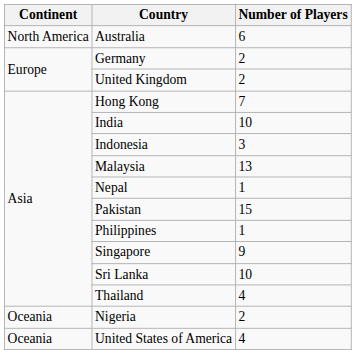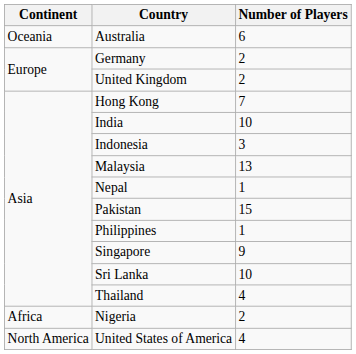 <table class="wikitable">
 <tr>
 <th>Continent</th>
 <th>Country</th>
 <th>Number of Players</th>
 </tr>
 <tr>
-<td>North America</td>
+<td>Oceania</td>
 <td>Australia</td>
 <td>6</td>
 </tr>
 <tr>
 <td rowspan="2">Europe</td>
 <td>Germany</td>
 <td>2</td>
 </tr>
 <tr>
 <td>United Kingdom</td>
 <td>2</td>
 </tr>
 <tr>
 <td rowspan="10">Asia</td>
 <td>Hong Kong</td>
 <td>7</td>
 </tr>
 <tr>
 <td>India</td>
 <td>10</td>
 </tr>
 <tr>
 <td>Indonesia</td>
 <td>3</td>
 </tr>
 <tr>
 <td>Malaysia</td>
 <td>13</td>
 </tr>
 <tr>
 <td>Nepal</td>
 <td>1</td>
 </tr>
 <tr>
 <td>Pakistan</td>
 <td>15</td>
 </tr>
 <tr>
 <td>Philippines</td>
 <td>1</td>
 </tr>
 <tr>
 <td>Singapore</td>
 <td>9</td>
 </tr>
 <tr>
 <td>Sri Lanka</td>
 <td>10</td>
 </tr>
 <tr>
 <td>Thailand</td>
 <td>4</td>
 </tr>
 <tr>
-<td>Oceania</td>
+<td>Africa</td>
 <td>Nigeria</td>
 <td>2</td>
 </tr>
 <tr>
-<td>Oceania</td>
+<td>North America</td>
 <td>United States of America</td>
 <td>4</td>
 </tr>
 </table>
